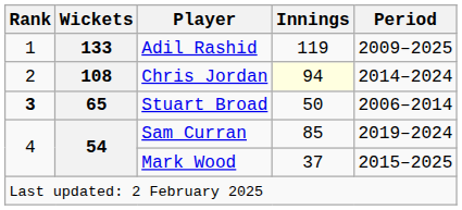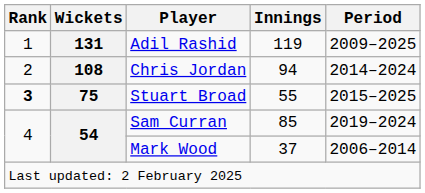 <table class="wikitable plainrowheaders" style="text-align:center;">
 <tr>
 <th scope=col>Rank</th>
 <th scope=col>Wickets</th>
 <th scope=col>Player</th>
 <th scope=col>Innings</th>
 <th scope=col>Period</th>
 </tr>
 <tr>
 <td>1</td>
-<th scope=row style=text-align:center;>133</th>
+<th scope=row style=text-align:center;>131</th>
 <td align=left><a href='#'>Adil Rashid</a></td>
 <td>119</td>
 <td>2009–2025</td>
 </tr>
 <tr>
 <td>2</td>
 <th scope=row style=text-align:center;>108</th>
 <td align=left><a href='#'>Chris Jordan</a></td>
-<td style="background: lightyellow;">94</td>
+<td>94</td>
 <td>2014–2024</td>
 </tr>
 <tr>
 <td><strong>3</strong></td>
-<th scope=row style=text-align:center;>65</th>
+<th scope=row style=text-align:center;>75</th>
 <td align=left><a href='#'>Stuart Broad</a></td>
-<td>50</td>
-<td>2006–2014</td>
+<td>55</td>
+<td>2015–2025</td>
 </tr>
 <tr>
 <td rowspan=2 ;>4</td>
 <th scope=row style=text-align:center; rowspan=2>54</th>
 <td align=left><a href='#'>Sam Curran</a></td>
 <td>85</td>
 <td>2019–2024</td>
 </tr>
 <tr>
 <td align=left><a href='#'>Mark Wood</a> </td>
 <td>37</td>
-<td>2015–2025</td>
+<td>2006–2014</td>
 </tr>
 <tr>
 <td colspan="5" align="left"><small>Last updated: 2 February 2025</small></td>
 </tr>
 </table>
